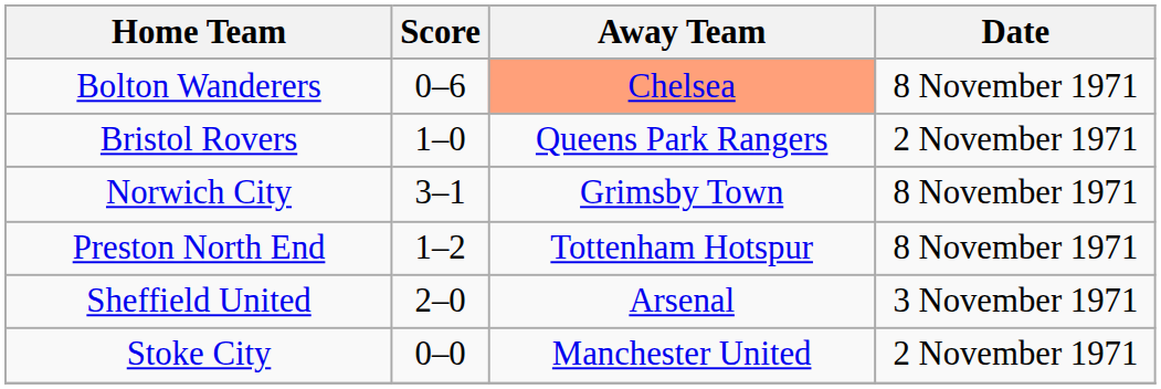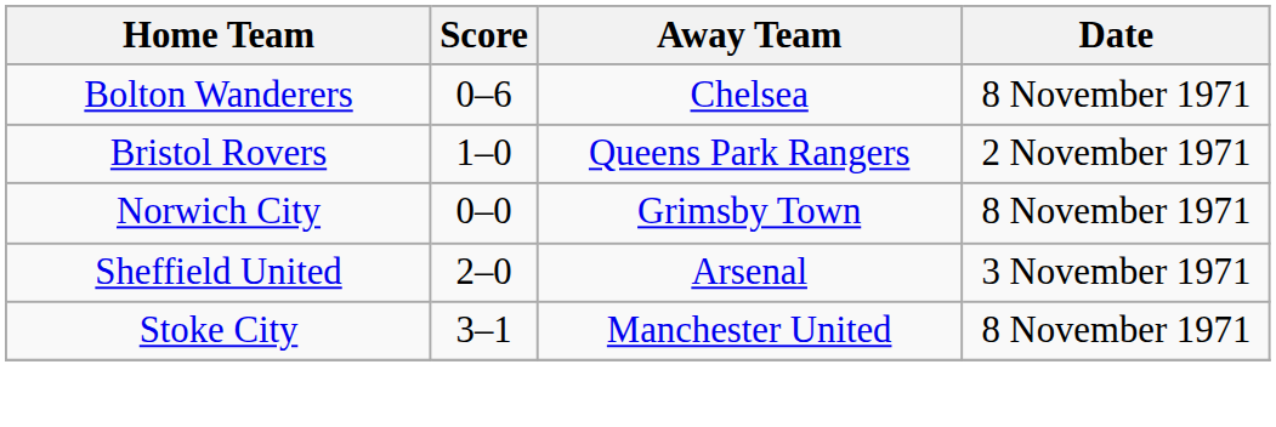 <table class="wikitable" style="text-align:center;">
 <tr>
 <th width=175>Home Team</th>
 <th width=20>Score</th>
 <th width=175>Away Team</th>
 <th width=125>Date</th>
 </tr>
 <tr>
 <td><a href='#'>Bolton Wanderers</a></td>
 <td>0–6</td>
-<td style="background: lightsalmon;"><a href='#'>Chelsea</a></td>
+<td><a href='#'>Chelsea</a></td>
 <td>8 November 1971</td>
 </tr>
 <tr>
 <td><a href='#'>Bristol Rovers</a></td>
 <td>1–0</td>
 <td><a href='#'>Queens Park Rangers</a></td>
 <td>2 November 1971</td>
 </tr>
 <tr>
 <td><a href='#'>Norwich City</a></td>
-<td>3–1</td>
+<td>0–0</td>
 <td><a href='#'>Grimsby Town</a></td>
-<td>8 November 1971</td>
-</tr>
-<tr>
-<td><a href='#'>Preston North End</a></td>
-<td>1–2</td>
-<td><a href='#'>Tottenham Hotspur</a></td>
 <td>8 November 1971</td>
 </tr>
 <tr>
 <td><a href='#'>Sheffield United</a></td>
 <td>2–0</td>
 <td><a href='#'>Arsenal</a></td>
 <td>3 November 1971</td>
 </tr>
 <tr>
 <td><a href='#'>Stoke City</a></td>
-<td>0–0</td>
+<td>3–1</td>
 <td><a href='#'>Manchester United</a></td>
-<td>2 November 1971</td>
+<td>8 November 1971</td>
 </tr>
 <tr>
 </tr>
 </table>
